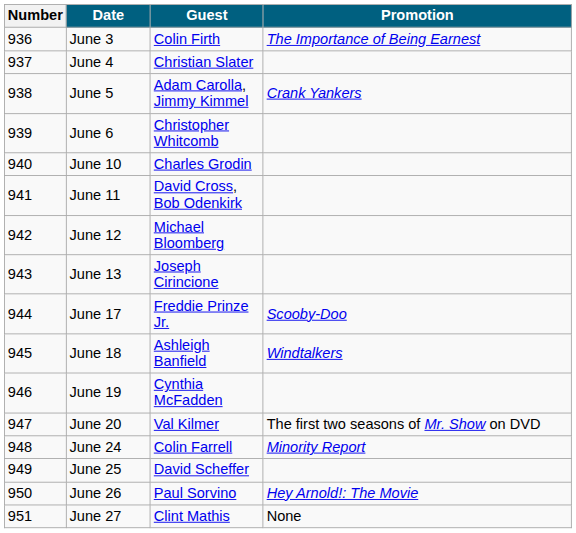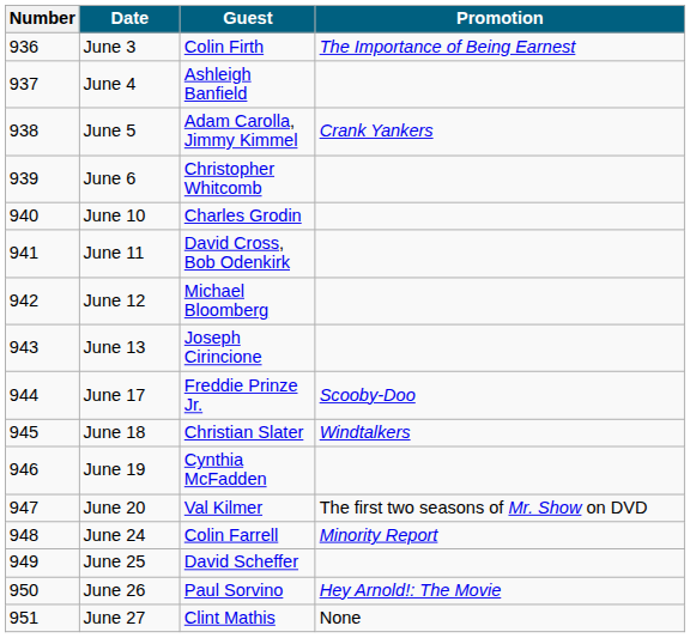 <table class="wikitable" width="100%">
 <tr bgcolor="#CCCCCC">
 <th>Number</th>
 <th width="15%" style="background:#006080; color:#FFFFFF">Date</th>
 <th width="20%" style="background:#006080; color:#FFFFFF">Guest</th>
 <th width="55%" style="background:#006080; color:#FFFFFF">Promotion</th>
 </tr>
 <tr>
 <td>936</td>
 <td>June 3</td>
 <td><a href='#'>Colin Firth</a></td>
 <td><em><a href='#'>The Importance of Being Earnest</a></em></td>
 </tr>
 <tr>
 <td>937</td>
 <td>June 4</td>
-<td><a href='#'>Christian Slater</a></td>
+<td><a href='#'>Ashleigh Banfield</a></td>
 <td></td>
 </tr>
 <tr>
 <td>938</td>
 <td>June 5</td>
 <td><a href='#'>Adam Carolla</a>, <a href='#'>Jimmy Kimmel</a></td>
 <td><em><a href='#'>Crank Yankers</a></em></td>
 </tr>
 <tr>
 <td>939</td>
 <td>June 6</td>
 <td><a href='#'>Christopher Whitcomb</a></td>
 <td></td>
 </tr>
 <tr>
 <td>940</td>
 <td>June 10</td>
 <td><a href='#'>Charles Grodin</a></td>
 <td></td>
 </tr>
 <tr>
 <td>941</td>
 <td>June 11</td>
 <td><a href='#'>David Cross</a>, <a href='#'>Bob Odenkirk</a></td>
 <td></td>
 </tr>
 <tr>
 <td>942</td>
 <td>June 12</td>
 <td><a href='#'>Michael Bloomberg</a></td>
 <td></td>
 </tr>
 <tr>
 <td>943</td>
 <td>June 13</td>
 <td><a href='#'>Joseph Cirincione</a></td>
 <td></td>
 </tr>
 <tr>
 <td>944</td>
 <td>June 17</td>
 <td><a href='#'>Freddie Prinze Jr.</a></td>
 <td><em><a href='#'>Scooby-Doo</a></em></td>
 </tr>
 <tr>
 <td>945</td>
 <td>June 18</td>
-<td><a href='#'>Ashleigh Banfield</a></td>
+<td><a href='#'>Christian Slater</a></td>
 <td><em><a href='#'>Windtalkers</a></em></td>
 </tr>
 <tr>
 <td>946</td>
 <td>June 19</td>
 <td><a href='#'>Cynthia McFadden</a></td>
 <td></td>
 </tr>
 <tr>
 <td>947</td>
 <td>June 20</td>
 <td><a href='#'>Val Kilmer</a></td>
 <td>The first two seasons of <em><a href='#'>Mr. Show</a></em> on DVD</td>
 </tr>
 <tr>
 <td>948</td>
 <td>June 24</td>
 <td><a href='#'>Colin Farrell</a></td>
 <td><em><a href='#'>Minority Report</a></em></td>
 </tr>
 <tr>
 <td>949</td>
 <td>June 25</td>
 <td><a href='#'>David Scheffer</a></td>
 <td></td>
 </tr>
 <tr>
 <td>950</td>
 <td>June 26</td>
 <td><a href='#'>Paul Sorvino</a></td>
 <td><em><a href='#'>Hey Arnold!: The Movie</a></em></td>
 </tr>
 <tr>
 <td>951</td>
 <td>June 27</td>
 <td><a href='#'>Clint Mathis</a></td>
 <td>None</td>
 </tr>
 </table>
